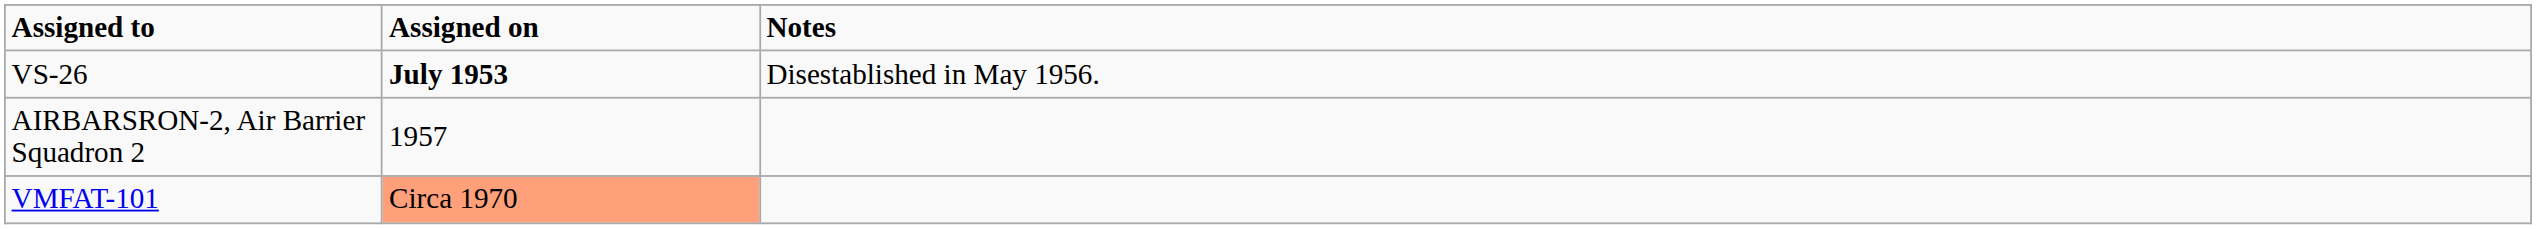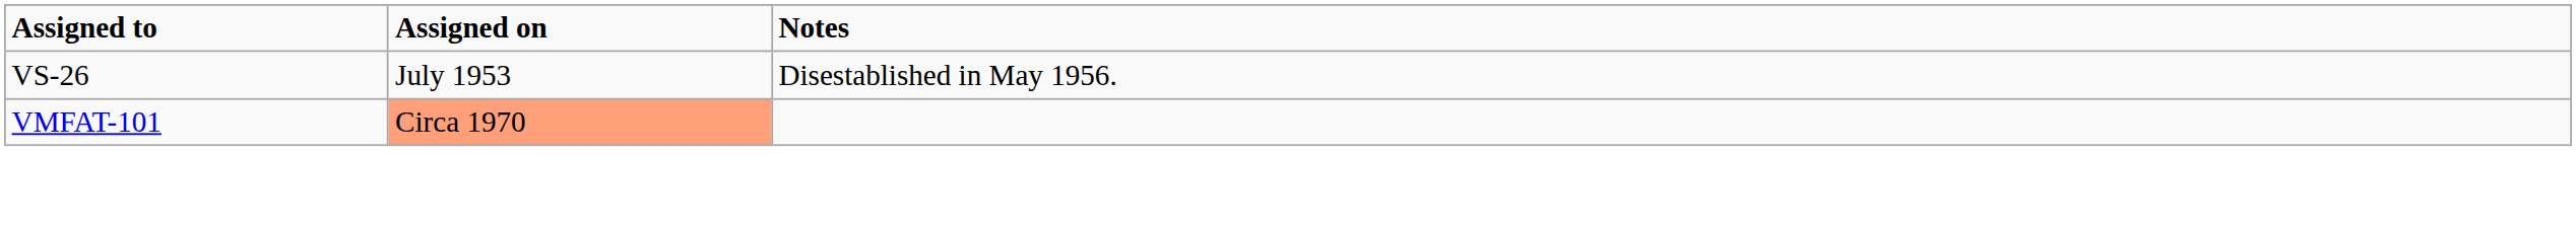 <table class="wikitable" style="width: 70%;">
 <tr>
 <td style="width: 200px;"><strong>Assigned to</strong></td>
 <td style="width: 200px;"><strong>Assigned on</strong></td>
 <td><strong>Notes</strong></td>
 </tr>
 <tr>
 <td>VS-26</td>
-<td><strong>July 1953</strong></td>
+<td>July 1953</td>
 <td>Disestablished in May 1956.</td>
-</tr>
-<tr>
-<td>AIRBARSRON-2, Air Barrier Squadron 2</td>
-<td>1957</td>
-<td></td>
 </tr>
 <tr>
 <td><a href='#'>VMFAT-101</a></td>
 <td style="background: lightsalmon;">Circa 1970</td>
 <td></td>
 </tr>
 </table>
